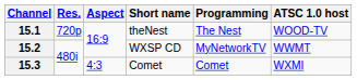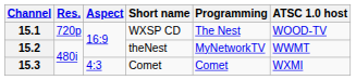 <table class="wikitable">
 <tr>
 <th scope = "col"><a href='#'>Channel</a></th>
 <th scope = "col"><a href='#'>Res.</a></th>
 <th scope = "col"><a href='#'>Aspect</a></th>
 <th scope = "col">Short name</th>
 <th scope = "col">Programming</th>
 <th scope = "col">ATSC 1.0 host</th>
 </tr>
 <tr>
 <th scope = "row">15.1</th>
 <td><a href='#'>720p</a></td>
 <td rowspan=2><a href='#'>16:9</a></td>
-<td>theNest</td>
+<td>WXSP CD</td>
 <td><a href='#'>The Nest</a></td>
 <td><a href='#'>WOOD-TV</a></td>
 </tr>
 <tr>
 <th scope = "row">15.2</th>
 <td rowspan=2><a href='#'>480i</a></td>
-<td>WXSP CD</td>
+<td>theNest</td>
 <td><a href='#'>MyNetworkTV</a></td>
 <td><a href='#'>WWMT</a></td>
 </tr>
 <tr>
 <th scope = "row">15.3</th>
 <td><a href='#'>4:3</a></td>
 <td>Comet</td>
 <td><a href='#'>Comet</a></td>
 <td><a href='#'>WXMI</a></td>
 </tr>
 </table>
